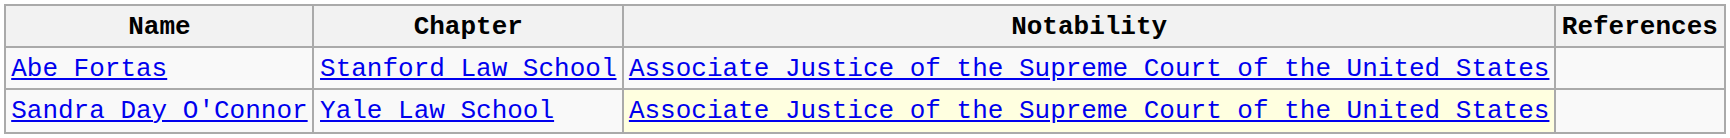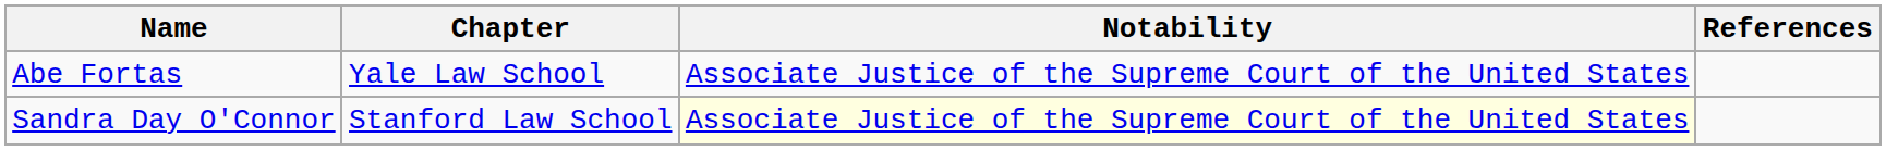 <table class="wikitable">
 <tr>
 <th>Name</th>
 <th>Chapter</th>
 <th>Notability</th>
 <th>References</th>
 </tr>
 <tr>
 <td><a href='#'>Abe Fortas</a></td>
-<td><a href='#'>Stanford Law School</a></td>
+<td><a href='#'>Yale Law School</a></td>
 <td><a href='#'>Associate Justice of the Supreme Court of the United States</a></td>
 <td></td>
 </tr>
 <tr>
 <td><a href='#'>Sandra Day O'Connor</a></td>
-<td><a href='#'>Yale Law School</a></td>
+<td><a href='#'>Stanford Law School</a></td>
 <td style="background: lightyellow;"><a href='#'>Associate Justice of the Supreme Court of the United States</a></td>
 </tr>
 </table>
